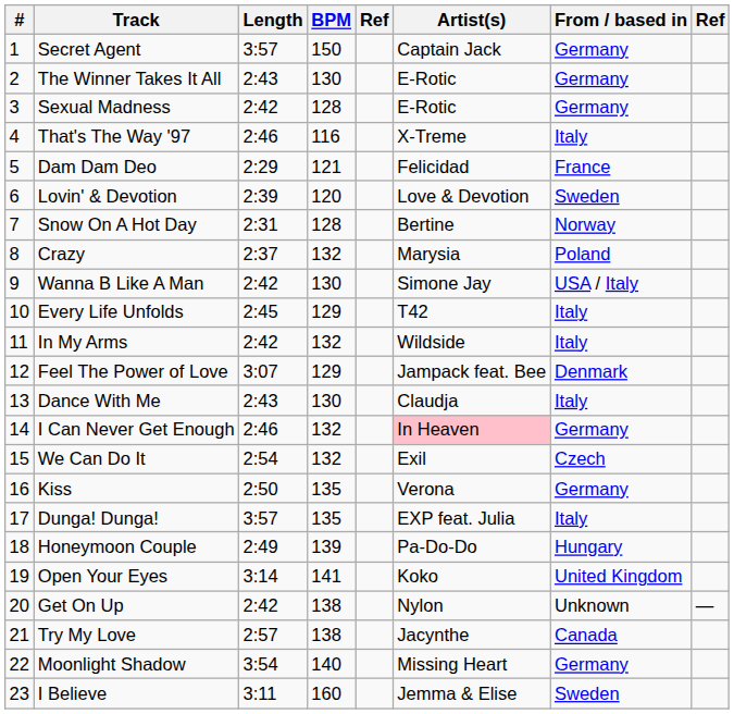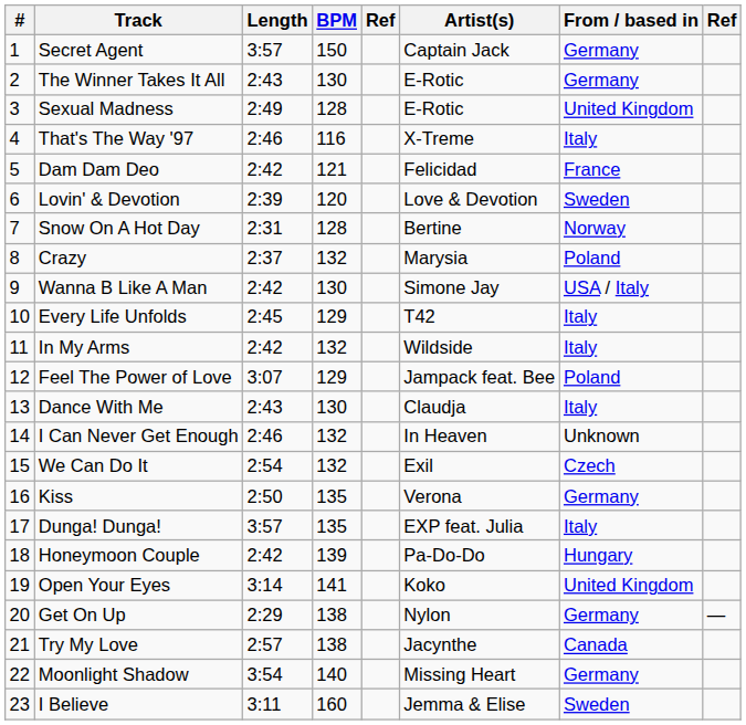 <table class="wikitable" style="font-size: small;">
 <tr>
 <th>#</th>
 <th>Track</th>
 <th>Length</th>
 <th><a href='#'>BPM</a></th>
 <th>Ref</th>
 <th>Artist(s)</th>
 <th>From / based in</th>
 <th>Ref</th>
 </tr>
 <tr>
 <td>1</td>
 <td>Secret Agent</td>
 <td>3:57</td>
 <td>150</td>
 <td></td>
 <td>Captain Jack</td>
 <td><a href='#'>Germany</a></td>
 <td></td>
 </tr>
 <tr>
 <td>2</td>
 <td>The Winner Takes It All</td>
 <td>2:43</td>
 <td>130</td>
 <td></td>
 <td>E-Rotic</td>
 <td><a href='#'>Germany</a></td>
 <td></td>
 </tr>
 <tr>
 <td>3</td>
 <td>Sexual Madness</td>
-<td>2:42</td>
+<td>2:49</td>
 <td>128</td>
 <td></td>
 <td>E-Rotic</td>
-<td><a href='#'>Germany</a></td>
+<td><a href='#'>United Kingdom</a></td>
 <td></td>
 </tr>
 <tr>
 <td>4</td>
 <td>That's The Way '97</td>
 <td>2:46</td>
 <td>116</td>
 <td></td>
 <td>X-Treme</td>
 <td><a href='#'>Italy</a></td>
 <td></td>
 </tr>
 <tr>
 <td>5</td>
 <td>Dam Dam Deo</td>
-<td>2:29</td>
+<td>2:42</td>
 <td>121</td>
 <td></td>
 <td>Felicidad</td>
 <td><a href='#'>France</a></td>
 <td></td>
 </tr>
 <tr>
 <td>6</td>
 <td>Lovin' & Devotion</td>
 <td>2:39</td>
 <td>120</td>
 <td></td>
 <td>Love & Devotion</td>
 <td><a href='#'>Sweden</a></td>
 <td></td>
 </tr>
 <tr>
 <td>7</td>
 <td>Snow On A Hot Day</td>
 <td>2:31</td>
 <td>128</td>
 <td></td>
 <td>Bertine</td>
 <td><a href='#'>Norway</a></td>
 <td></td>
 </tr>
 <tr>
 <td>8</td>
 <td>Crazy</td>
 <td>2:37</td>
 <td>132</td>
 <td></td>
 <td>Marysia</td>
 <td><a href='#'>Poland</a></td>
 <td></td>
 </tr>
 <tr>
 <td>9</td>
 <td>Wanna B Like A Man</td>
 <td>2:42</td>
 <td>130</td>
 <td></td>
 <td>Simone Jay</td>
 <td><a href='#'>USA</a> / <a href='#'>Italy</a></td>
 <td></td>
 </tr>
 <tr>
 <td>10</td>
 <td>Every Life Unfolds</td>
 <td>2:45</td>
 <td>129</td>
 <td></td>
 <td>T42</td>
 <td><a href='#'>Italy</a></td>
 <td></td>
 </tr>
 <tr>
 <td>11</td>
 <td>In My Arms</td>
 <td>2:42</td>
 <td>132</td>
 <td></td>
 <td>Wildside</td>
 <td><a href='#'>Italy</a></td>
 <td></td>
 </tr>
 <tr>
 <td>12</td>
 <td>Feel The Power of Love</td>
 <td>3:07</td>
 <td>129</td>
 <td></td>
 <td>Jampack feat. Bee</td>
-<td><a href='#'>Denmark</a></td>
+<td><a href='#'>Poland</a></td>
 <td></td>
 </tr>
 <tr>
 <td>13</td>
 <td>Dance With Me</td>
 <td>2:43</td>
 <td>130</td>
 <td></td>
 <td>Claudja</td>
 <td><a href='#'>Italy</a></td>
 <td></td>
 </tr>
 <tr>
 <td>14</td>
 <td>I Can Never Get Enough</td>
 <td>2:46</td>
 <td>132</td>
 <td></td>
-<td style="background: pink;">In Heaven</td>
-<td><a href='#'>Germany</a></td>
+<td>In Heaven</td>
+<td>Unknown</td>
 <td></td>
 </tr>
 <tr>
 <td>15</td>
 <td>We Can Do It</td>
 <td>2:54</td>
 <td>132</td>
 <td></td>
 <td>Exil</td>
 <td><a href='#'>Czech</a></td>
 <td></td>
 </tr>
 <tr>
 <td>16</td>
 <td>Kiss</td>
 <td>2:50</td>
 <td>135</td>
 <td></td>
 <td>Verona</td>
 <td><a href='#'>Germany</a></td>
 <td></td>
 </tr>
 <tr>
 <td>17</td>
 <td>Dunga! Dunga!</td>
 <td>3:57</td>
 <td>135</td>
 <td></td>
 <td>EXP feat. Julia</td>
 <td><a href='#'>Italy</a></td>
 <td></td>
 </tr>
 <tr>
 <td>18</td>
 <td>Honeymoon Couple</td>
-<td>2:49</td>
+<td>2:42</td>
 <td>139</td>
 <td></td>
 <td>Pa-Do-Do</td>
 <td><a href='#'>Hungary</a></td>
 <td></td>
 </tr>
 <tr>
 <td>19</td>
 <td>Open Your Eyes</td>
 <td>3:14</td>
 <td>141</td>
 <td></td>
 <td>Koko</td>
 <td><a href='#'>United Kingdom</a></td>
 <td></td>
 </tr>
 <tr>
 <td>20</td>
 <td>Get On Up</td>
-<td>2:42</td>
+<td>2:29</td>
 <td>138</td>
 <td></td>
 <td>Nylon</td>
-<td>Unknown</td>
+<td><a href='#'>Germany</a></td>
 <td>—</td>
 </tr>
 <tr>
 <td>21</td>
 <td>Try My Love</td>
 <td>2:57</td>
 <td>138</td>
 <td></td>
 <td>Jacynthe</td>
 <td><a href='#'>Canada</a></td>
 <td></td>
 </tr>
 <tr>
 <td>22</td>
 <td>Moonlight Shadow</td>
 <td>3:54</td>
 <td>140</td>
 <td></td>
 <td>Missing Heart</td>
 <td><a href='#'>Germany</a></td>
 <td></td>
 </tr>
 <tr>
 <td>23</td>
 <td>I Believe</td>
 <td>3:11</td>
 <td>160</td>
 <td></td>
 <td>Jemma & Elise</td>
 <td><a href='#'>Sweden</a></td>
 <td></td>
 </tr>
 </table>
